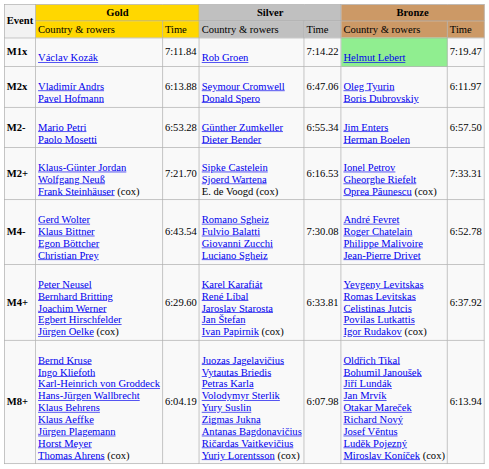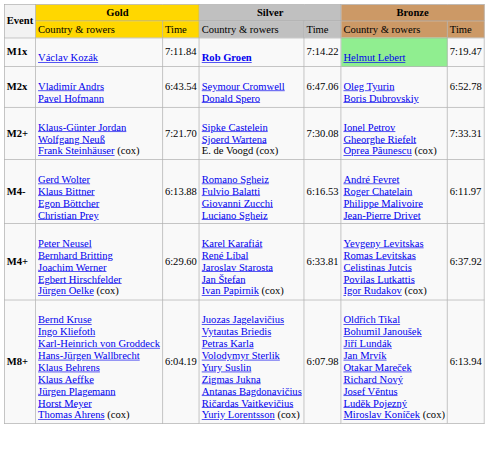 <table class="wikitable">
 <tr>
 <th rowspan="2">Event</th>
 <th colspan="2" style="background:gold;">Gold</th>
 <th colspan="2" style="background:silver;">Silver</th>
 <th colspan="2" style="background:#c96;">Bronze</th>
 </tr>
 <tr>
 <td style="background:gold;">Country & rowers</td>
 <td style="background:gold;">Time</td>
 <td style="background:silver;">Country & rowers</td>
 <td style="background:silver;">Time</td>
 <td style="background:#c96;">Country & rowers</td>
 <td style="background:#c96;">Time</td>
 </tr>
 <tr>
 <td><strong>M1x</strong></td>
 <td> <br> <a href='#'>Václav Kozák</a></td>
 <td>7:11.84</td>
-<td> <br> <a href='#'>Rob Groen</a></td>
+<td><strong> <br> <a href='#'>Rob Groen</a></strong></td>
 <td>7:14.22</td>
 <td style="background: lightgreen;"> <br> <a href='#'>Helmut Lebert</a></td>
 <td>7:19.47</td>
 </tr>
 <tr>
 <td><strong>M2x</strong></td>
 <td> <br> <a href='#'>Vladimír Andrs</a> <br> <a href='#'>Pavel Hofmann</a></td>
-<td>6:13.88</td>
+<td>6:43.54</td>
 <td> <br> <a href='#'>Seymour Cromwell</a> <br> <a href='#'>Donald Spero</a></td>
 <td>6:47.06</td>
 <td> <br> <a href='#'>Oleg Tyurin</a> <br> <a href='#'>Boris Dubrovskiy</a></td>
-<td>6:11.97</td>
-</tr>
-<tr>
-<td><strong>M2-</strong></td>
-<td> <br> <a href='#'>Mario Petri</a> <br> <a href='#'>Paolo Mosetti</a></td>
-<td>6:53.28</td>
-<td> <br> <a href='#'>Günther Zumkeller</a> <br> <a href='#'>Dieter Bender</a></td>
-<td>6:55.34</td>
-<td> <br> <a href='#'>Jim Enters</a> <br> <a href='#'>Herman Boelen</a></td>
-<td>6:57.50</td>
+<td>6:52.78</td>
 </tr>
 <tr>
 <td><strong>M2+</strong></td>
 <td> <br> <a href='#'>Klaus-Günter Jordan</a> <br> <a href='#'>Wolfgang Neuß</a> <br> <a href='#'>Frank Steinhäuser</a> (cox)</td>
 <td>7:21.70</td>
 <td> <br> <a href='#'>Sipke Castelein</a> <br> <a href='#'>Sjoerd Wartena</a> <br> E. de Voogd (cox)</td>
-<td>6:16.53</td>
+<td>7:30.08</td>
 <td> <br> <a href='#'>Ionel Petrov</a> <br> <a href='#'>Gheorghe Riefelt</a> <br> <a href='#'>Oprea Păunescu</a> (cox)</td>
 <td>7:33.31</td>
 </tr>
 <tr>
 <td><strong>M4-</strong></td>
 <td> <br> <a href='#'>Gerd Wolter</a> <br> <a href='#'>Klaus Bittner</a> <br> <a href='#'>Egon Böttcher</a> <br> <a href='#'>Christian Prey</a></td>
-<td>6:43.54</td>
+<td>6:13.88</td>
 <td> <br> <a href='#'>Romano Sgheiz</a> <br> <a href='#'>Fulvio Balatti</a> <br> <a href='#'>Giovanni Zucchi</a> <br> <a href='#'>Luciano Sgheiz</a></td>
-<td>7:30.08</td>
+<td>6:16.53</td>
 <td> <br> <a href='#'>André Fevret</a> <br> <a href='#'>Roger Chatelain</a> <br> <a href='#'>Philippe Malivoire</a> <br> <a href='#'>Jean-Pierre Drivet</a></td>
-<td>6:52.78</td>
+<td>6:11.97</td>
 </tr>
 <tr>
 <td><strong>M4+</strong></td>
 <td> <br> <a href='#'>Peter Neusel</a> <br> <a href='#'>Bernhard Britting</a> <br> <a href='#'>Joachim Werner</a> <br> <a href='#'>Egbert Hirschfelder</a> <br> <a href='#'>Jürgen Oelke</a> (cox)</td>
 <td>6:29.60</td>
 <td> <br> <a href='#'>Karel Karafiát</a> <br> <a href='#'>René Líbal</a> <br> <a href='#'>Jaroslav Starosta</a> <br> <a href='#'>Jan Štefan</a> <br> <a href='#'>Ivan Papirnik</a> (cox)</td>
 <td>6:33.81</td>
 <td> <br> <a href='#'>Yevgeny Levitskas</a> <br> <a href='#'>Romas Levitskas</a> <br> <a href='#'>Celistinas Jutcis</a> <br> <a href='#'>Povilas Lutkattis</a> <br> <a href='#'>Igor Rudakov</a> (cox)</td>
 <td>6:37.92</td>
 </tr>
 <tr>
 <td><strong>M8+</strong></td>
 <td> <br> <a href='#'>Bernd Kruse</a> <br> <a href='#'>Ingo Kliefoth</a> <br> <a href='#'>Karl-Heinrich von Groddeck</a> <br> <a href='#'>Hans-Jürgen Wallbrecht</a> <br> <a href='#'>Klaus Behrens</a> <br> <a href='#'>Klaus Aeffke</a> <br> <a href='#'>Jürgen Plagemann</a> <br> <a href='#'>Horst Meyer</a> <br> <a href='#'>Thomas Ahrens</a> (cox)</td>
 <td>6:04.19</td>
 <td> <br> <a href='#'>Juozas Jagelavičius</a> <br> <a href='#'>Vytautas Briedis</a> <br> <a href='#'>Petras Karla</a> <br> <a href='#'>Volodymyr Sterlik</a> <br> <a href='#'>Yury Suslin</a> <br> <a href='#'>Zigmas Jukna</a> <br> <a href='#'>Antanas Bagdonavičius</a> <br> <a href='#'>Ričardas Vaitkevičius</a> <br> <a href='#'>Yuriy Lorentsson</a> (cox)</td>
 <td>6:07.98</td>
 <td> <br> <a href='#'>Oldřich Tikal</a> <br> <a href='#'>Bohumil Janoušek</a> <br> <a href='#'>Jiří Lundák</a> <br> <a href='#'>Jan Mrvík</a> <br> <a href='#'>Otakar Mareček</a> <br> <a href='#'>Richard Nový</a> <br> <a href='#'>Josef Věntus</a> <br> <a href='#'>Luděk Pojezný</a> <br> <a href='#'>Miroslav Koníček</a> (cox)</td>
 <td>6:13.94</td>
 </tr>
 </table>
